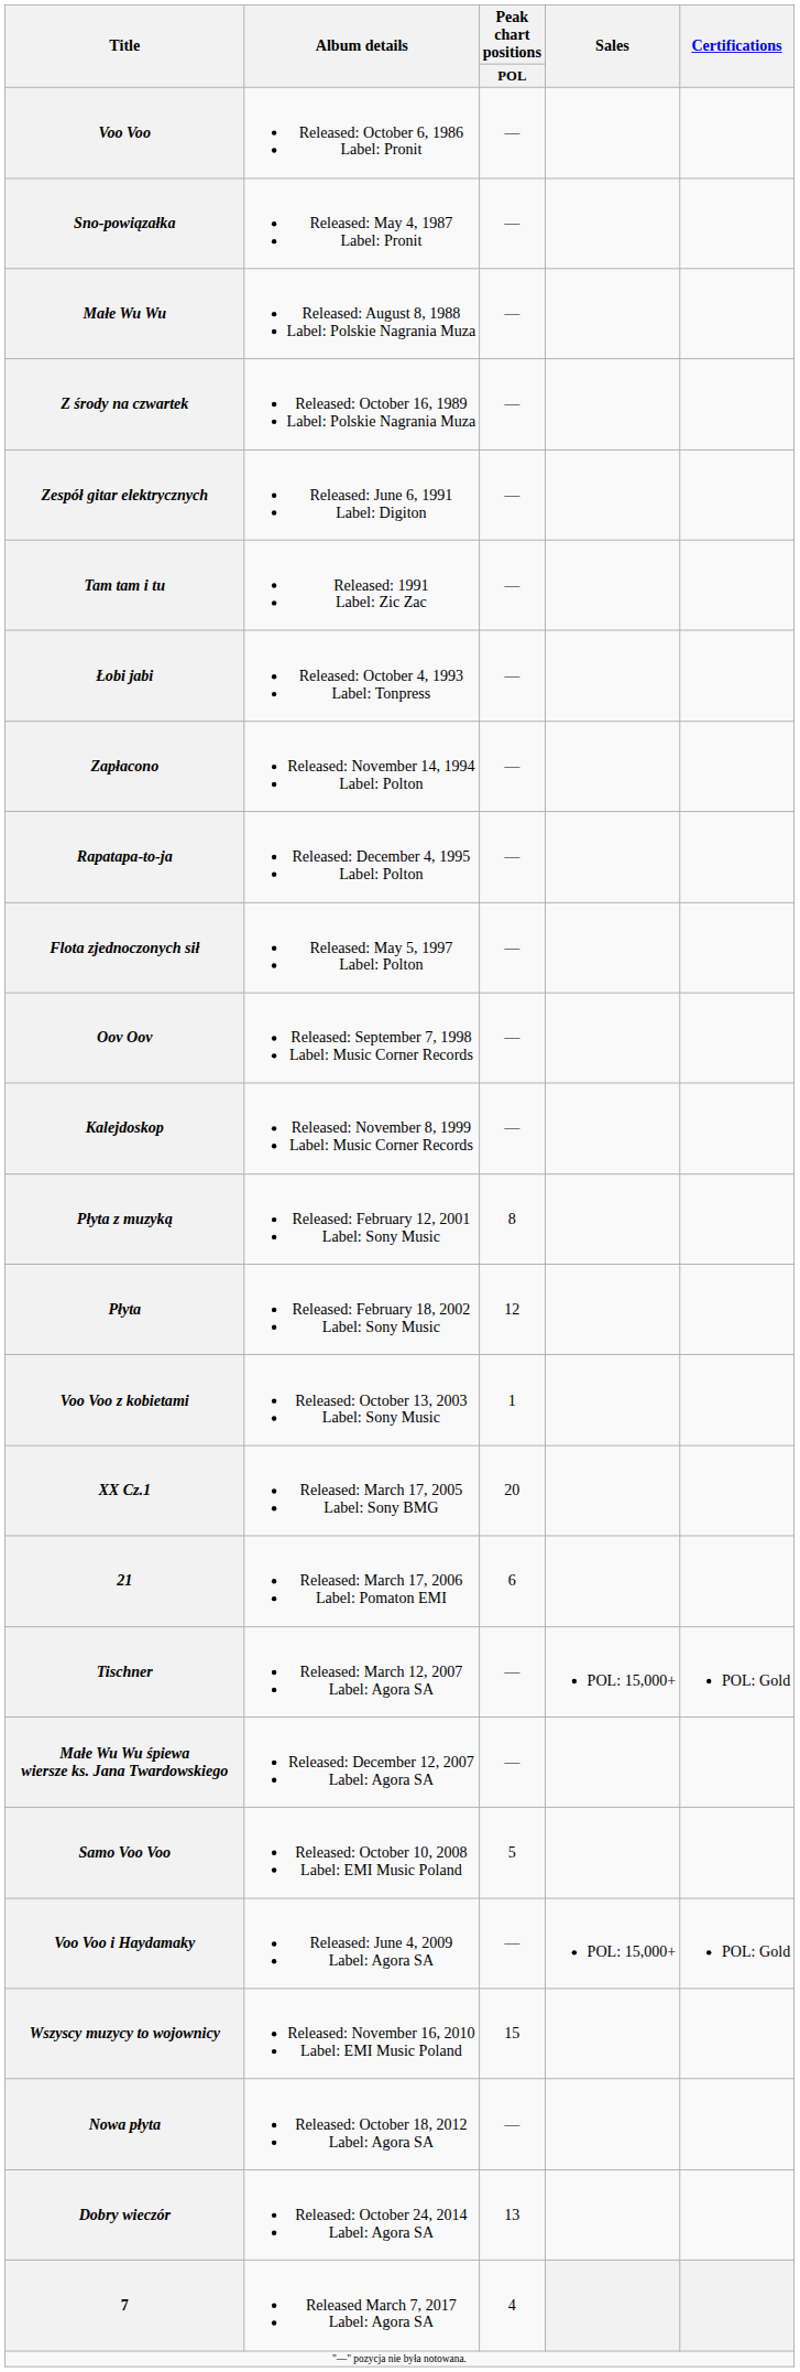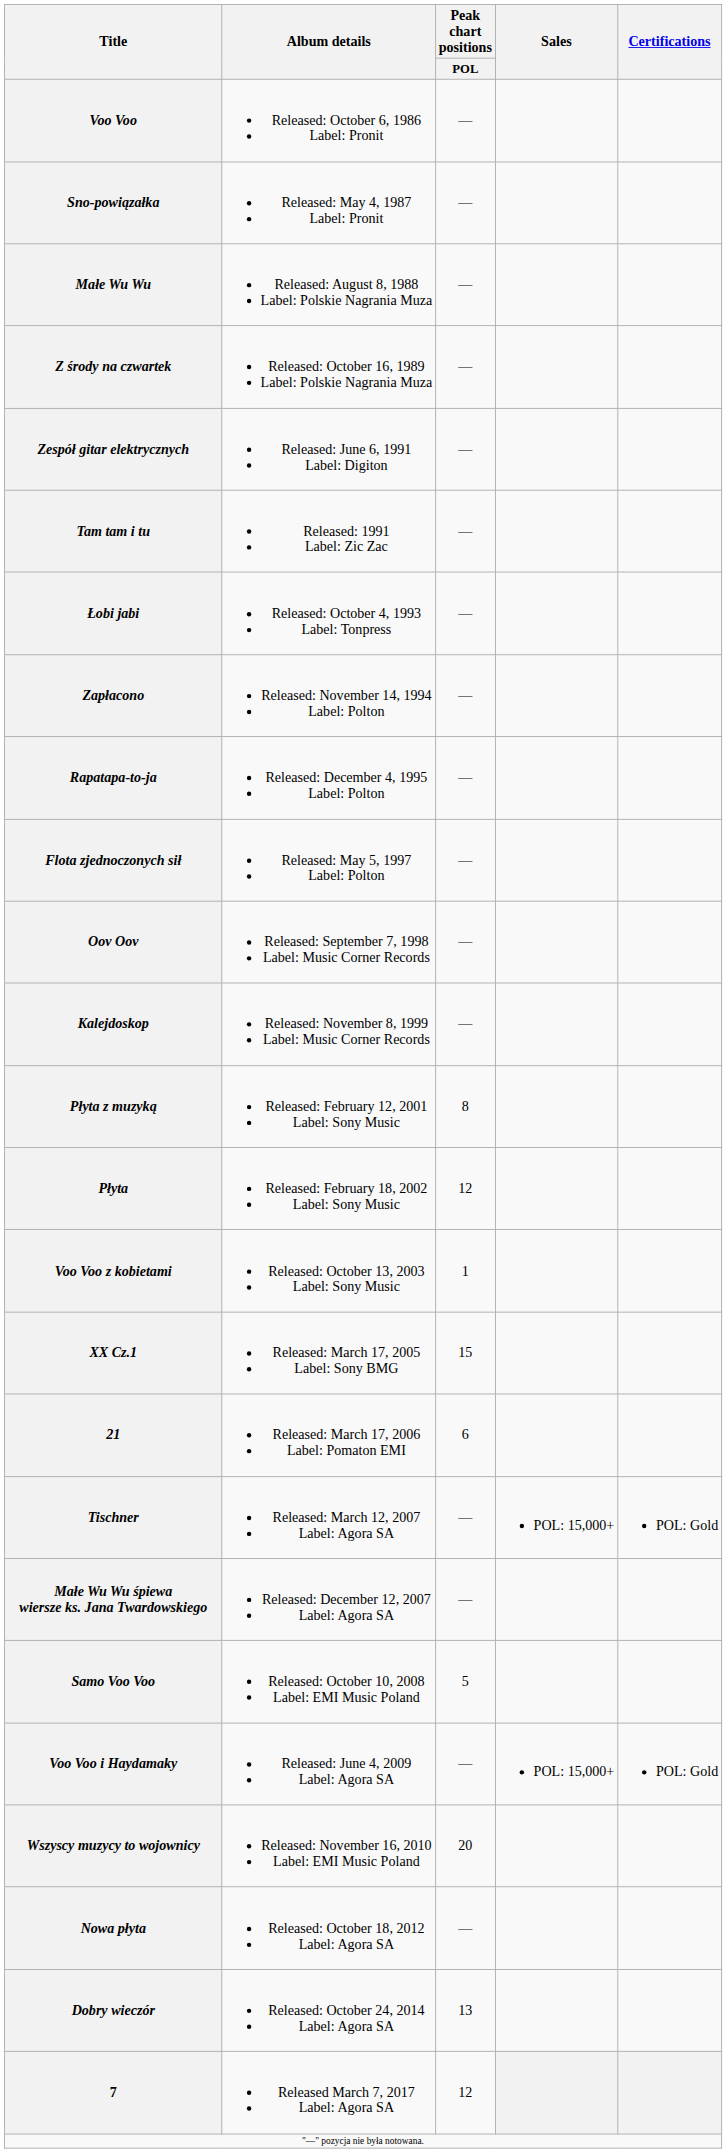 <table class="wikitable plainrowheaders" style="text-align:center;">
 <tr>
 <th scope="col" rowspan="2" style="width:15em;">Title</th>
 <th scope="col" rowspan="2">Album details</th>
 <th scope="col">Peak chart positions</th>
 <th scope="col" rowspan="2">Sales</th>
 <th scope="col" rowspan="2"><a href='#'>Certifications</a></th>
 </tr>
 <tr>
 <th scope="col" style="width:3em;font-size:90%;">POL<br></th>
 </tr>
 <tr>
 <th scope="row"><em>Voo Voo</em></th>
 <td><br><ul><li>Released: October 6, 1986</li><li>Label: Pronit</li></ul></td>
 <td>—</td>
 <td></td>
 <td></td>
 </tr>
 <tr>
 <th scope="row"><em>Sno-powiązałka</em></th>
 <td><br><ul><li>Released: May 4, 1987</li><li>Label: Pronit</li></ul></td>
 <td>—</td>
 <td></td>
 <td></td>
 </tr>
 <tr>
 <th scope="row"><em>Małe Wu Wu</em></th>
 <td><br><ul><li>Released: August 8, 1988</li><li>Label: Polskie Nagrania Muza</li></ul></td>
 <td>—</td>
 <td></td>
 <td></td>
 </tr>
 <tr>
 <th scope="row"><em>Z środy na czwartek</em></th>
 <td><br><ul><li>Released: October 16, 1989</li><li>Label: Polskie Nagrania Muza</li></ul></td>
 <td>—</td>
 <td></td>
 <td></td>
 </tr>
 <tr>
 <th scope="row"><em>Zespół gitar elektrycznych</em></th>
 <td><br><ul><li>Released: June 6, 1991</li><li>Label: Digiton</li></ul></td>
 <td>—</td>
 <td></td>
 <td></td>
 </tr>
 <tr>
 <th scope="row"><em>Tam tam i tu</em></th>
 <td><br><ul><li>Released: 1991</li><li>Label: Zic Zac</li></ul></td>
 <td>—</td>
 <td></td>
 <td></td>
 </tr>
 <tr>
 <th scope="row"><em>Łobi jabi</em></th>
 <td><br><ul><li>Released: October 4, 1993</li><li>Label: Tonpress</li></ul></td>
 <td>—</td>
 <td></td>
 <td></td>
 </tr>
 <tr>
 <th scope="row"><em>Zapłacono</em></th>
 <td><br><ul><li>Released: November 14, 1994</li><li>Label: Polton</li></ul></td>
 <td>—</td>
 <td></td>
 <td></td>
 </tr>
 <tr>
 <th scope="row"><em>Rapatapa-to-ja</em></th>
 <td><br><ul><li>Released: December 4, 1995</li><li>Label: Polton</li></ul></td>
 <td>—</td>
 <td></td>
 <td></td>
 </tr>
 <tr>
 <th scope="row"><em>Flota zjednoczonych sił</em></th>
 <td><br><ul><li>Released: May 5, 1997</li><li>Label: Polton</li></ul></td>
 <td>—</td>
 <td></td>
 <td></td>
 </tr>
 <tr>
 <th scope="row"><em>Oov Oov</em></th>
 <td><br><ul><li>Released: September 7, 1998</li><li>Label: Music Corner Records</li></ul></td>
 <td>—</td>
 <td></td>
 <td></td>
 </tr>
 <tr>
 <th scope="row"><em>Kalejdoskop</em></th>
 <td><br><ul><li>Released: November 8, 1999</li><li>Label: Music Corner Records</li></ul></td>
 <td>—</td>
 <td></td>
 <td></td>
 </tr>
 <tr>
 <th scope="row"><em>Płyta z muzyką</em></th>
 <td><br><ul><li>Released: February 12, 2001</li><li>Label: Sony Music</li></ul></td>
 <td>8</td>
 <td></td>
 <td></td>
 </tr>
 <tr>
 <th scope="row"><em>Płyta</em></th>
 <td><br><ul><li>Released: February 18, 2002</li><li>Label: Sony Music</li></ul></td>
 <td>12</td>
 <td></td>
 <td></td>
 </tr>
 <tr>
 <th scope="row"><em>Voo Voo z kobietami</em></th>
 <td><br><ul><li>Released: October 13, 2003</li><li>Label: Sony Music</li></ul></td>
 <td>1</td>
 <td></td>
 <td></td>
 </tr>
 <tr>
 <th scope="row"><em>XX Cz.1</em></th>
 <td><br><ul><li>Released: March 17, 2005</li><li>Label: Sony BMG</li></ul></td>
-<td>20</td>
+<td>15</td>
 <td></td>
 <td></td>
 </tr>
 <tr>
 <th scope="row"><em>21</em></th>
 <td><br><ul><li>Released: March 17, 2006</li><li>Label: Pomaton EMI</li></ul></td>
 <td>6</td>
 <td></td>
 <td></td>
 </tr>
 <tr>
 <th scope="row"><em>Tischner</em></th>
 <td><br><ul><li>Released: March 12, 2007</li><li>Label: Agora SA</li></ul></td>
 <td>—</td>
 <td><br><ul><li>POL: 15,000+</li></ul></td>
 <td><br><ul><li>POL: Gold</li></ul></td>
 </tr>
 <tr>
 <th scope="row"><em>Małe Wu Wu śpiewa<br>wiersze ks. Jana Twardowskiego</em></th>
 <td><br><ul><li>Released: December 12, 2007</li><li>Label: Agora SA</li></ul></td>
 <td>—</td>
 <td></td>
 <td></td>
 </tr>
 <tr>
 <th scope="row"><em>Samo Voo Voo</em></th>
 <td><br><ul><li>Released: October 10, 2008</li><li>Label: EMI Music Poland</li></ul></td>
 <td>5</td>
 <td></td>
 <td></td>
 </tr>
 <tr>
 <th scope="row"><em>Voo Voo i Haydamaky</em></th>
 <td><br><ul><li>Released: June 4, 2009</li><li>Label: Agora SA</li></ul></td>
 <td>—</td>
 <td><br><ul><li>POL: 15,000+</li></ul></td>
 <td><br><ul><li>POL: Gold</li></ul></td>
 </tr>
 <tr>
 <th scope="row"><em>Wszyscy muzycy to wojownicy</em></th>
 <td><br><ul><li>Released: November 16, 2010</li><li>Label: EMI Music Poland</li></ul></td>
-<td>15</td>
+<td>20</td>
 <td></td>
 <td></td>
 </tr>
 <tr>
 <th scope="row"><em>Nowa płyta</em></th>
 <td><br><ul><li>Released: October 18, 2012</li><li>Label: Agora SA</li></ul></td>
 <td>—</td>
 <td></td>
 <td></td>
 </tr>
 <tr>
 <th scope="row"><em>Dobry wieczór</em></th>
 <td><br><ul><li>Released: October 24, 2014</li><li>Label: Agora SA</li></ul></td>
 <td>13</td>
 <td></td>
 <td></td>
 </tr>
 <tr>
 <th><strong>7</strong></th>
 <td><br><ul><li>Released March 7, 2017</li><li>Label: Agora SA</li></ul></td>
-<td>4</td>
+<td>12</td>
 <th></th>
 <th></th>
 </tr>
 <tr>
 <td colspan=10 style=font-size:8pt;>"—" pozycja nie była notowana.</td>
 </tr>
 </table>
